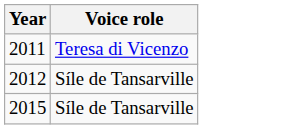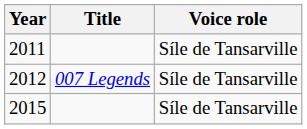 <table class="wikitable sortable">
 <tr>
 <th>Year</th>
+<th>Title</th>
 <th>Voice role</th>
 </tr>
 <tr>
 <td>2011</td>
-<td><a href='#'>Teresa di Vicenzo</a></td>
+<td><em></em></td>
+<td>Síle de Tansarville</td>
 </tr>
 <tr>
 <td>2012</td>
+<td><em><a href='#'>007 Legends</a></em></td>
 <td>Síle de Tansarville</td>
 </tr>
 <tr>
 <td>2015</td>
+<td><em></em></td>
 <td>Síle de Tansarville</td>
 </tr>
 </table>
